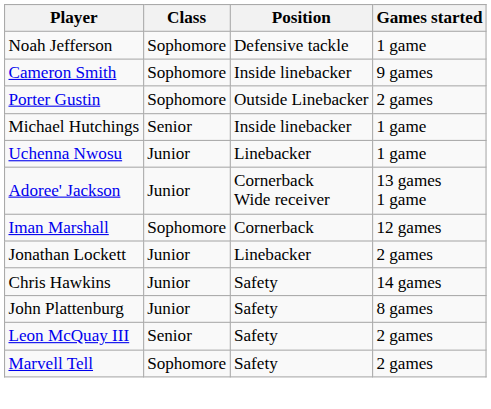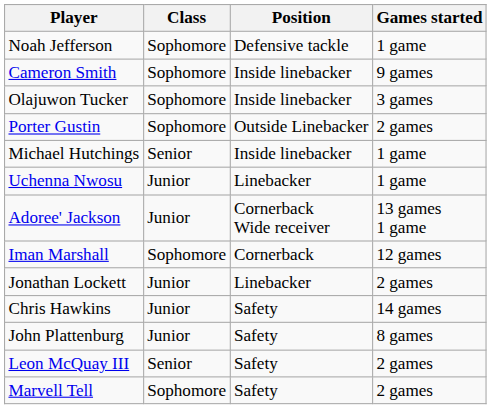 <table class="wikitable">
 <tr ;>
 <th>Player</th>
 <th>Class</th>
 <th>Position</th>
 <th>Games started</th>
 </tr>
 <tr>
 <td>Noah Jefferson</td>
 <td>Sophomore</td>
 <td>Defensive tackle</td>
 <td>1 game</td>
 </tr>
 <tr>
 <td><a href='#'>Cameron Smith</a></td>
 <td>Sophomore</td>
 <td>Inside linebacker</td>
 <td>9 games</td>
+</tr>
+<tr>
+<td>Olajuwon Tucker</td>
+<td>Sophomore</td>
+<td>Inside linebacker</td>
+<td>3 games</td>
 </tr>
 <tr>
 <td><a href='#'>Porter Gustin</a></td>
 <td>Sophomore</td>
 <td>Outside Linebacker</td>
 <td>2 games</td>
 </tr>
 <tr>
 <td>Michael Hutchings</td>
 <td>Senior</td>
 <td>Inside linebacker</td>
 <td>1 game</td>
 </tr>
 <tr>
 <td><a href='#'>Uchenna Nwosu</a></td>
 <td>Junior</td>
 <td>Linebacker</td>
 <td>1 game</td>
 </tr>
 <tr>
 <td><a href='#'>Adoree' Jackson</a></td>
 <td>Junior</td>
 <td>Cornerback <br>Wide receiver</td>
 <td>13 games <br> 1 game</td>
 </tr>
 <tr>
 <td><a href='#'>Iman Marshall</a></td>
 <td>Sophomore</td>
 <td>Cornerback</td>
 <td>12 games</td>
 </tr>
 <tr>
 <td>Jonathan Lockett</td>
 <td>Junior</td>
 <td>Linebacker</td>
 <td>2 games</td>
 </tr>
 <tr>
 <td>Chris Hawkins</td>
 <td>Junior </td>
 <td>Safety</td>
 <td>14 games</td>
 </tr>
 <tr>
 <td>John Plattenburg</td>
 <td>Junior</td>
 <td>Safety</td>
 <td>8 games</td>
 </tr>
 <tr>
 <td><a href='#'>Leon McQuay III</a></td>
 <td>Senior</td>
 <td>Safety</td>
 <td>2 games</td>
 </tr>
 <tr>
 <td><a href='#'>Marvell Tell</a></td>
 <td>Sophomore</td>
 <td>Safety</td>
 <td>2 games</td>
 </tr>
 </table>
